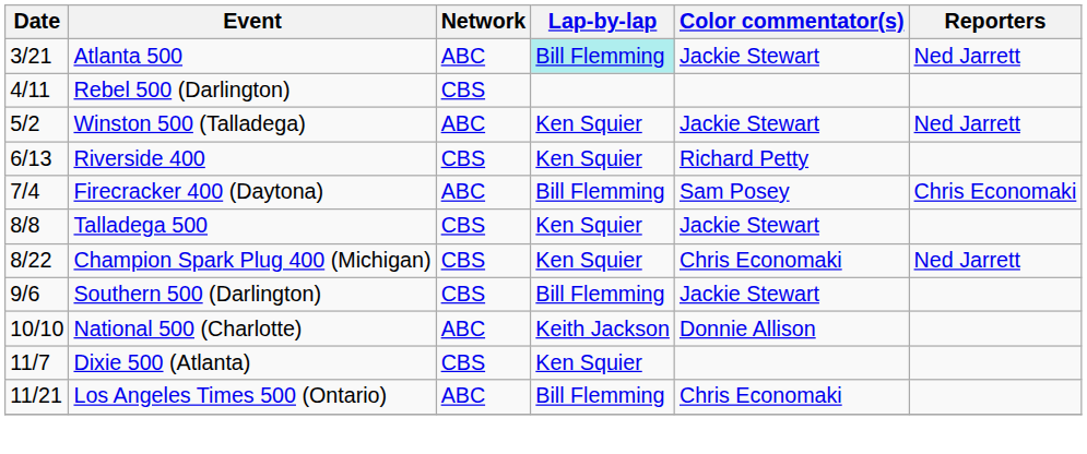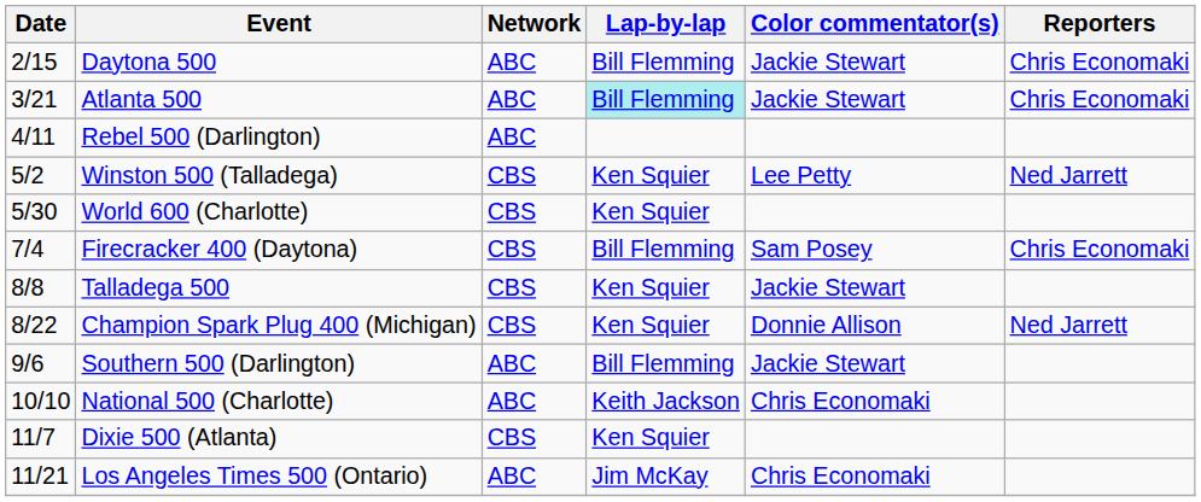 <table class=wikitable>
 <tr>
 <th>Date</th>
 <th>Event</th>
 <th>Network</th>
 <th><a href='#'>Lap-by-lap</a></th>
 <th><a href='#'>Color commentator(s)</a></th>
 <th>Reporters</th>
 </tr>
 <tr>
+<td>2/15</td>
+<td><a href='#'>Daytona 500</a></td>
+<td><a href='#'>ABC</a></td>
+<td><a href='#'>Bill Flemming</a></td>
+<td><a href='#'>Jackie Stewart</a></td>
+<td><a href='#'>Chris Economaki</a></td>
+</tr>
+<tr>
 <td>3/21</td>
 <td><a href='#'>Atlanta 500</a></td>
 <td><a href='#'>ABC</a></td>
 <td style="background: paleturquoise;"><a href='#'>Bill Flemming</a></td>
 <td><a href='#'>Jackie Stewart</a></td>
-<td><a href='#'>Ned Jarrett</a></td>
+<td><a href='#'>Chris Economaki</a></td>
 </tr>
 <tr>
 <td>4/11</td>
 <td><a href='#'>Rebel 500</a> (Darlington)</td>
-<td><a href='#'>CBS</a></td>
+<td><a href='#'>ABC</a></td>
 <td></td>
 <td></td>
 <td></td>
 </tr>
 <tr>
 <td>5/2</td>
 <td><a href='#'>Winston 500</a> (Talladega)</td>
-<td><a href='#'>ABC</a></td>
+<td><a href='#'>CBS</a></td>
 <td><a href='#'>Ken Squier</a></td>
-<td><a href='#'>Jackie Stewart</a></td>
+<td><a href='#'>Lee Petty</a></td>
 <td><a href='#'>Ned Jarrett</a></td>
 </tr>
 <tr>
-<td>6/13</td>
-<td><a href='#'>Riverside 400</a></td>
+<td>5/30</td>
+<td><a href='#'>World 600</a> (Charlotte)</td>
 <td><a href='#'>CBS</a></td>
 <td><a href='#'>Ken Squier</a></td>
-<td><a href='#'>Richard Petty</a></td>
+<td></td>
 <td></td>
 </tr>
 <tr>
 <td>7/4</td>
 <td><a href='#'>Firecracker 400</a> (Daytona)</td>
-<td><a href='#'>ABC</a></td>
+<td><a href='#'>CBS</a></td>
 <td><a href='#'>Bill Flemming</a></td>
 <td><a href='#'>Sam Posey</a></td>
 <td><a href='#'>Chris Economaki</a></td>
 </tr>
 <tr>
 <td>8/8</td>
 <td><a href='#'>Talladega 500</a></td>
 <td><a href='#'>CBS</a></td>
 <td><a href='#'>Ken Squier</a></td>
 <td><a href='#'>Jackie Stewart</a></td>
 <td></td>
 </tr>
 <tr>
 <td>8/22</td>
 <td><a href='#'>Champion Spark Plug 400</a> (Michigan)</td>
 <td><a href='#'>CBS</a></td>
 <td><a href='#'>Ken Squier</a></td>
-<td><a href='#'>Chris Economaki</a></td>
+<td><a href='#'>Donnie Allison</a></td>
 <td><a href='#'>Ned Jarrett</a></td>
 </tr>
 <tr>
 <td>9/6</td>
 <td><a href='#'>Southern 500</a> (Darlington)</td>
-<td><a href='#'>CBS</a></td>
+<td><a href='#'>ABC</a></td>
 <td><a href='#'>Bill Flemming</a></td>
 <td><a href='#'>Jackie Stewart</a></td>
 <td></td>
 </tr>
 <tr>
 <td>10/10</td>
 <td><a href='#'>National 500</a> (Charlotte)</td>
 <td><a href='#'>ABC</a></td>
 <td><a href='#'>Keith Jackson</a></td>
-<td><a href='#'>Donnie Allison</a></td>
+<td><a href='#'>Chris Economaki</a></td>
 <td></td>
 </tr>
 <tr>
 <td>11/7</td>
 <td><a href='#'>Dixie 500</a> (Atlanta)</td>
 <td><a href='#'>CBS</a></td>
 <td><a href='#'>Ken Squier</a></td>
 <td></td>
 <td></td>
 </tr>
 <tr>
 <td>11/21</td>
 <td><a href='#'>Los Angeles Times 500</a> (Ontario)</td>
 <td><a href='#'>ABC</a></td>
-<td><a href='#'>Bill Flemming</a></td>
+<td><a href='#'>Jim McKay</a></td>
 <td><a href='#'>Chris Economaki</a></td>
 <td></td>
 </tr>
 <tr>
 </tr>
 </table>
